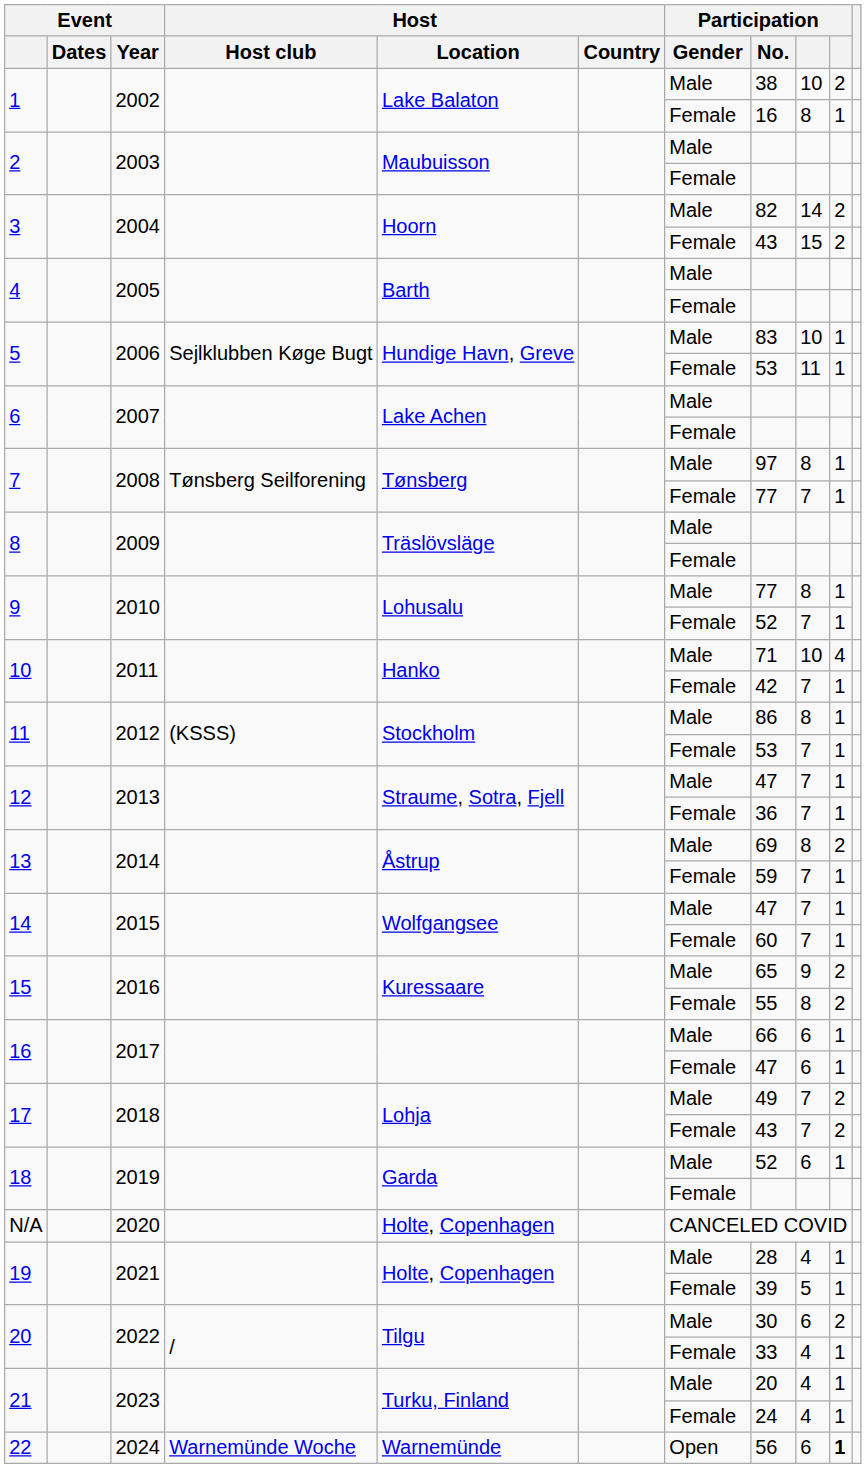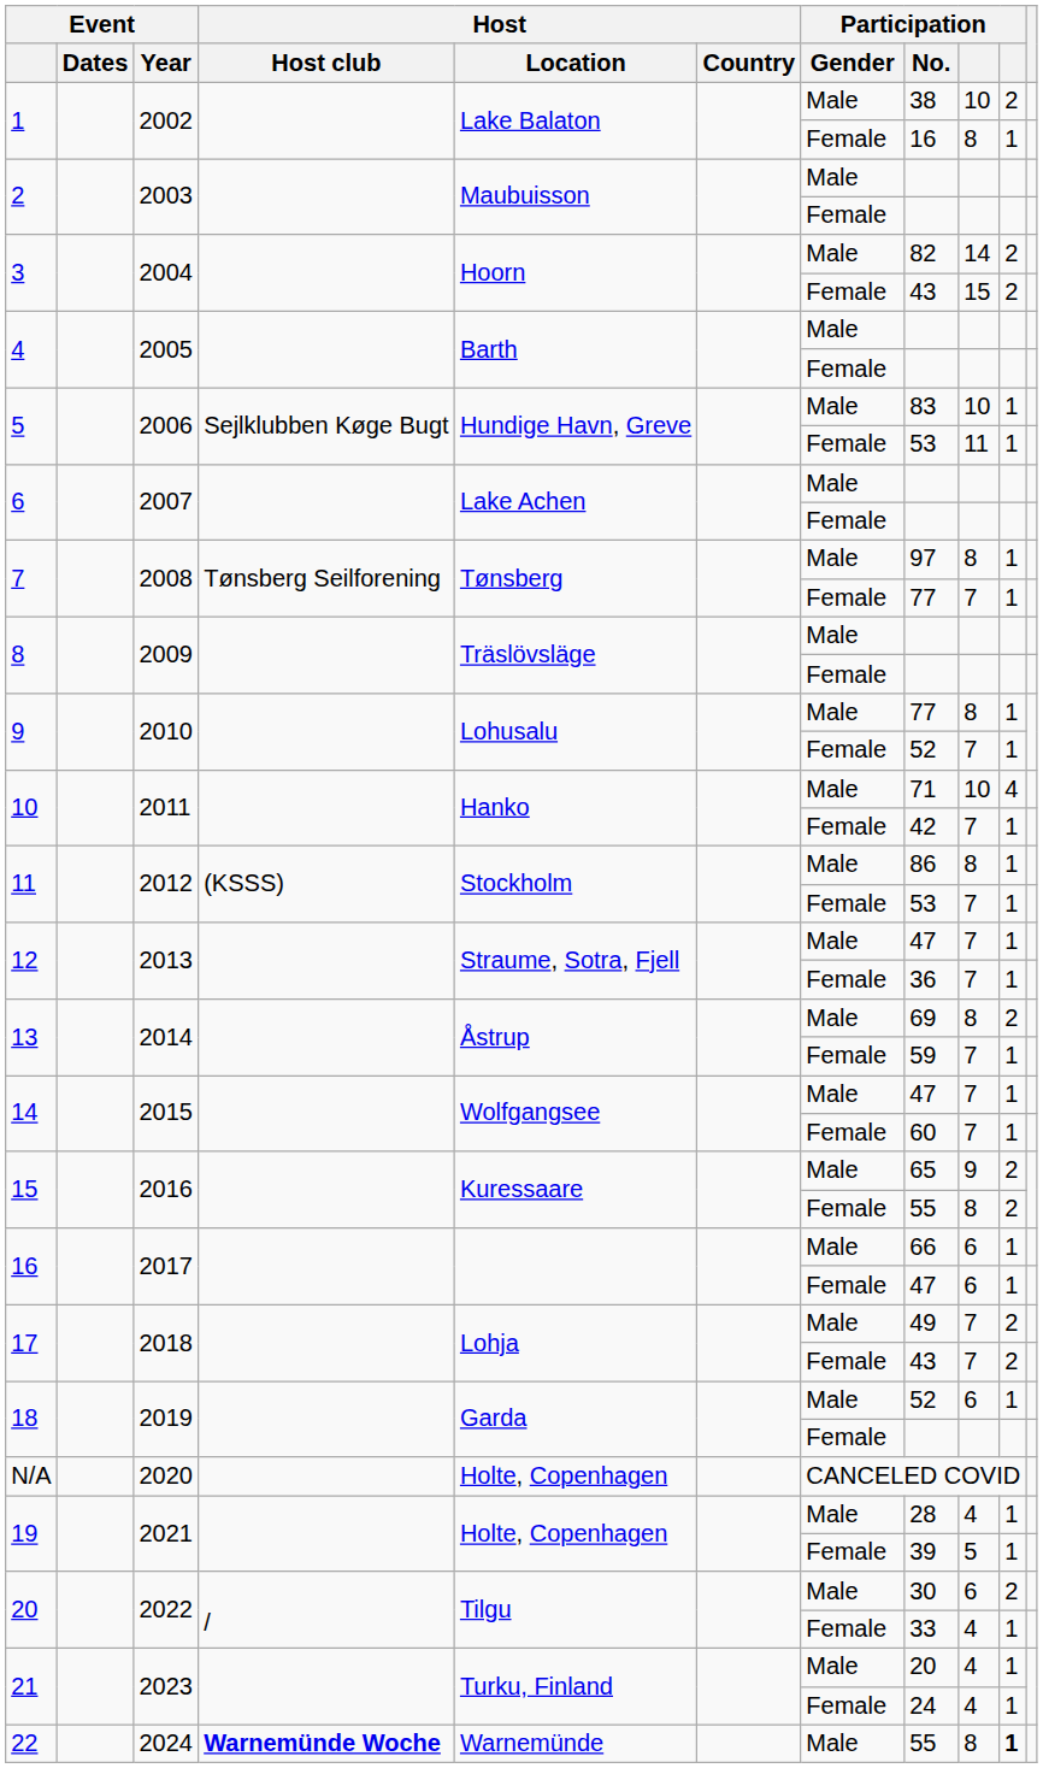 <table class="wikitable sortable">
 <tr>
 <th colspan=3>Event</th>
 <th colspan=3>Host</th>
 <th colspan=4>Participation</th>
 <th rowspan=2></th>
 </tr>
 <tr>
 <th></th>
 <th>Dates</th>
 <th>Year</th>
 <th>Host club</th>
 <th>Location</th>
 <th>Country</th>
 <th>Gender</th>
 <th>No.</th>
 <th></th>
 <th></th>
 </tr>
 <tr>
 <td rowspan=2><a href='#'>1</a></td>
 <td rowspan=2></td>
 <td rowspan=2>2002</td>
 <td rowspan=2></td>
 <td rowspan=2><a href='#'>Lake Balaton</a></td>
 <td rowspan=2></td>
 <td>Male</td>
 <td>38</td>
 <td>10</td>
 <td>2</td>
 <td></td>
 </tr>
 <tr>
 <td>Female</td>
 <td>16</td>
 <td>8</td>
 <td>1</td>
 </tr>
 <tr>
 <td rowspan=2><a href='#'>2</a></td>
 <td rowspan=2></td>
 <td rowspan=2>2003</td>
 <td rowspan=2></td>
 <td rowspan=2><a href='#'>Maubuisson</a></td>
 <td rowspan=2></td>
 <td>Male</td>
 <td></td>
 <td></td>
 <td></td>
 <td></td>
 </tr>
 <tr>
 <td>Female</td>
 <td></td>
 <td></td>
 <td></td>
 <td></td>
 </tr>
 <tr>
 <td rowspan=2><a href='#'>3</a></td>
 <td rowspan=2></td>
 <td rowspan=2>2004</td>
 <td rowspan=2></td>
 <td rowspan=2><a href='#'>Hoorn</a></td>
 <td rowspan=2></td>
 <td>Male</td>
 <td>82</td>
 <td>14</td>
 <td>2</td>
 <td></td>
 </tr>
 <tr>
 <td>Female</td>
 <td>43</td>
 <td>15</td>
 <td>2</td>
 <td></td>
 </tr>
 <tr>
 <td rowspan=2><a href='#'>4</a></td>
 <td rowspan=2></td>
 <td rowspan=2>2005</td>
 <td rowspan=2></td>
 <td rowspan=2><a href='#'>Barth</a></td>
 <td rowspan=2></td>
 <td>Male</td>
 <td></td>
 <td></td>
 <td></td>
 <td></td>
 </tr>
 <tr>
 <td>Female</td>
 <td></td>
 <td></td>
 <td></td>
 <td></td>
 </tr>
 <tr>
 <td rowspan=2><a href='#'>5</a></td>
 <td rowspan=2></td>
 <td rowspan=2>2006</td>
 <td rowspan=2>Sejlklubben Køge Bugt</td>
 <td rowspan=2><a href='#'>Hundige Havn</a>, <a href='#'>Greve</a></td>
 <td rowspan=2></td>
 <td>Male</td>
 <td>83</td>
 <td>10</td>
 <td>1</td>
 <td></td>
 </tr>
 <tr>
 <td>Female</td>
 <td>53</td>
 <td>11</td>
 <td>1</td>
 <td></td>
 </tr>
 <tr>
 <td rowspan=2><a href='#'>6</a></td>
 <td rowspan=2></td>
 <td rowspan=2>2007</td>
 <td rowspan=2></td>
 <td rowspan=2><a href='#'>Lake Achen</a></td>
 <td rowspan=2></td>
 <td>Male</td>
 <td></td>
 <td></td>
 <td></td>
 <td></td>
 </tr>
 <tr>
 <td>Female</td>
 <td></td>
 <td></td>
 <td></td>
 <td></td>
 </tr>
 <tr>
 <td rowspan=2><a href='#'>7</a></td>
 <td rowspan=2></td>
 <td rowspan=2>2008</td>
 <td rowspan=2>Tønsberg Seilforening</td>
 <td rowspan=2><a href='#'>Tønsberg</a></td>
 <td rowspan=2></td>
 <td>Male</td>
 <td>97</td>
 <td>8</td>
 <td>1</td>
 <td></td>
 </tr>
 <tr>
 <td>Female</td>
 <td>77</td>
 <td>7</td>
 <td>1</td>
 <td></td>
 </tr>
 <tr>
 <td rowspan=2><a href='#'>8</a></td>
 <td rowspan=2></td>
 <td rowspan=2>2009</td>
 <td rowspan=2></td>
 <td rowspan=2><a href='#'>Träslövsläge</a></td>
 <td rowspan=2></td>
 <td>Male</td>
 <td></td>
 <td></td>
 <td></td>
 <td></td>
 </tr>
 <tr>
 <td>Female</td>
 <td></td>
 <td></td>
 <td></td>
 <td></td>
 </tr>
 <tr>
 <td rowspan=2><a href='#'>9</a></td>
 <td rowspan=2></td>
 <td rowspan=2>2010</td>
 <td rowspan=2></td>
 <td rowspan=2><a href='#'>Lohusalu</a></td>
 <td rowspan=2></td>
 <td>Male</td>
 <td>77</td>
 <td>8</td>
 <td>1</td>
 <td rowspan=2></td>
 </tr>
 <tr>
 <td>Female</td>
 <td>52</td>
 <td>7</td>
 <td>1</td>
 </tr>
 <tr>
 <td rowspan=2><a href='#'>10</a></td>
 <td rowspan=2></td>
 <td rowspan=2>2011</td>
 <td rowspan=2></td>
 <td rowspan=2><a href='#'>Hanko</a></td>
 <td rowspan=2></td>
 <td>Male</td>
 <td>71</td>
 <td>10</td>
 <td>4</td>
 <td></td>
 </tr>
 <tr>
 <td>Female</td>
 <td>42</td>
 <td>7</td>
 <td>1</td>
 <td></td>
 </tr>
 <tr>
 <td rowspan=2><a href='#'>11</a></td>
 <td rowspan=2></td>
 <td rowspan=2>2012</td>
 <td rowspan=2> (KSSS)</td>
 <td rowspan=2><a href='#'>Stockholm</a></td>
 <td rowspan=2></td>
 <td>Male</td>
 <td>86</td>
 <td>8</td>
 <td>1</td>
 <td></td>
 </tr>
 <tr>
 <td>Female</td>
 <td>53</td>
 <td>7</td>
 <td>1</td>
 <td></td>
 </tr>
 <tr>
 <td rowspan=2><a href='#'>12</a></td>
 <td rowspan=2></td>
 <td rowspan=2>2013</td>
 <td rowspan=2></td>
 <td rowspan=2><a href='#'>Straume</a>, <a href='#'>Sotra</a>, <a href='#'>Fjell</a></td>
 <td rowspan=2></td>
 <td>Male</td>
 <td>47</td>
 <td>7</td>
 <td>1</td>
 <td></td>
 </tr>
 <tr>
 <td>Female</td>
 <td>36</td>
 <td>7</td>
 <td>1</td>
 <td></td>
 </tr>
 <tr>
 <td rowspan=2><a href='#'>13</a></td>
 <td rowspan=2></td>
 <td rowspan=2>2014</td>
 <td rowspan=2></td>
 <td rowspan=2><a href='#'>Åstrup</a></td>
 <td rowspan=2></td>
 <td>Male</td>
 <td>69</td>
 <td>8</td>
 <td>2</td>
 <td></td>
 </tr>
 <tr>
 <td>Female</td>
 <td>59</td>
 <td>7</td>
 <td>1</td>
 <td></td>
 </tr>
 <tr>
 <td rowspan=2><a href='#'>14</a></td>
 <td rowspan=2></td>
 <td rowspan=2>2015</td>
 <td rowspan=2></td>
 <td rowspan=2><a href='#'>Wolfgangsee</a></td>
 <td rowspan=2></td>
 <td>Male</td>
 <td>47</td>
 <td>7</td>
 <td>1</td>
 <td></td>
 </tr>
 <tr>
 <td>Female</td>
 <td>60</td>
 <td>7</td>
 <td>1</td>
 <td></td>
 </tr>
 <tr>
 <td rowspan=2><a href='#'>15</a></td>
 <td rowspan=2></td>
 <td rowspan=2>2016</td>
 <td rowspan=2></td>
 <td rowspan=2><a href='#'>Kuressaare</a></td>
 <td rowspan=2></td>
 <td>Male</td>
 <td>65</td>
 <td>9</td>
 <td>2</td>
 </tr>
 <tr>
 <td>Female</td>
 <td>55</td>
 <td>8</td>
 <td>2</td>
 </tr>
 <tr>
 <td rowspan=2><a href='#'>16</a></td>
 <td rowspan=2></td>
 <td rowspan=2>2017</td>
 <td rowspan=2></td>
 <td rowspan=2></td>
 <td rowspan=2></td>
 <td>Male</td>
 <td>66</td>
 <td>6</td>
 <td>1</td>
 <td></td>
 </tr>
 <tr>
 <td>Female</td>
 <td>47</td>
 <td>6</td>
 <td>1</td>
 </tr>
 <tr>
 <td rowspan=2><a href='#'>17</a></td>
 <td rowspan=2></td>
 <td rowspan=2>2018</td>
 <td rowspan=2></td>
 <td rowspan=2><a href='#'>Lohja</a></td>
 <td rowspan=2></td>
 <td>Male</td>
 <td>49</td>
 <td>7</td>
 <td>2</td>
 <td></td>
 </tr>
 <tr>
 <td>Female</td>
 <td>43</td>
 <td>7</td>
 <td>2</td>
 <td></td>
 </tr>
 <tr>
 <td rowspan=2><a href='#'>18</a></td>
 <td rowspan=2></td>
 <td rowspan=2>2019</td>
 <td rowspan=2></td>
 <td rowspan=2><a href='#'>Garda</a></td>
 <td rowspan=2></td>
 <td>Male</td>
 <td>52</td>
 <td>6</td>
 <td>1</td>
 <td></td>
 </tr>
 <tr>
 <td>Female</td>
 <td></td>
 <td></td>
 <td></td>
 <td></td>
 </tr>
 <tr>
 <td>N/A</td>
 <td></td>
 <td>2020</td>
 <td></td>
 <td><a href='#'>Holte</a>, <a href='#'>Copenhagen</a></td>
 <td></td>
 <td COLSPAN=4>CANCELED COVID</td>
 <td></td>
 </tr>
 <tr>
 <td rowspan=2><a href='#'>19</a></td>
 <td rowspan=2></td>
 <td rowspan=2>2021</td>
 <td rowspan=2></td>
 <td rowspan=2><a href='#'>Holte</a>, <a href='#'>Copenhagen</a></td>
 <td rowspan=2></td>
 <td>Male</td>
 <td>28</td>
 <td>4</td>
 <td>1</td>
 <td></td>
 </tr>
 <tr>
 <td>Female</td>
 <td>39</td>
 <td>5</td>
 <td>1</td>
 <td></td>
 </tr>
 <tr>
 <td rowspan=2><a href='#'>20</a></td>
 <td rowspan=2></td>
 <td rowspan=2>2022</td>
 <td rowspan=2><br>/ </td>
 <td rowspan=2><a href='#'>Tilgu</a></td>
 <td rowspan=2></td>
 <td>Male</td>
 <td>30</td>
 <td>6</td>
 <td>2</td>
 <td></td>
 </tr>
 <tr>
 <td>Female</td>
 <td>33</td>
 <td>4</td>
 <td>1</td>
 <td></td>
 </tr>
 <tr>
 <td rowspan=2><a href='#'>21</a></td>
 <td rowspan=2></td>
 <td rowspan=2>2023</td>
 <td rowspan=2></td>
 <td rowspan=2><a href='#'>Turku, Finland</a></td>
 <td rowspan=2></td>
 <td>Male</td>
 <td>20</td>
 <td>4</td>
 <td>1</td>
 <td rowspan=2></td>
 </tr>
 <tr>
 <td>Female</td>
 <td>24</td>
 <td>4</td>
 <td>1</td>
 </tr>
 <tr>
 <td><a href='#'>22</a></td>
 <td></td>
 <td>2024</td>
-<td><a href='#'>Warnemünde Woche</a></td>
+<td><strong><a href='#'>Warnemünde Woche</a></strong></td>
 <td><a href='#'>Warnemünde</a></td>
 <td></td>
-<td>Open</td>
-<td>56</td>
-<td>6</td>
+<td>Male</td>
+<td>55</td>
+<td>8</td>
 <td><strong>1</strong></td>
 <td></td>
 </tr>
 </table>
